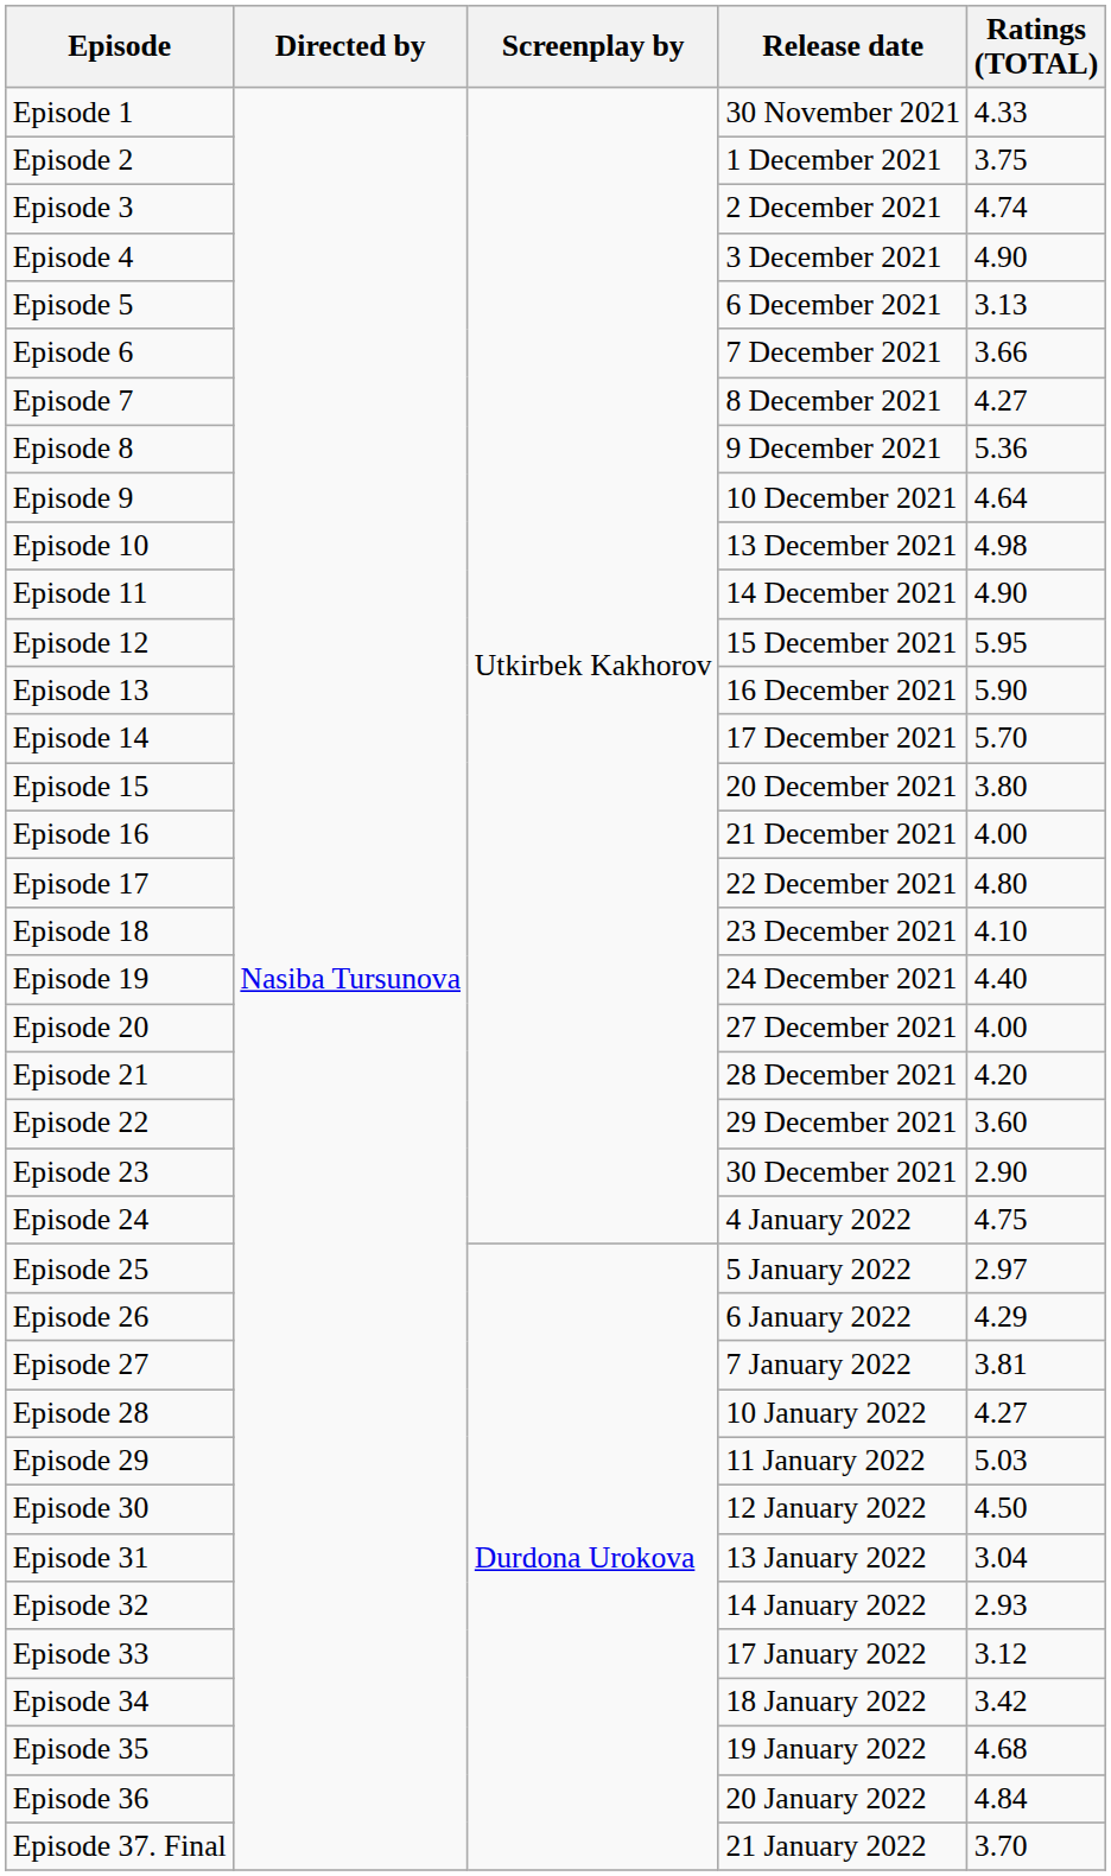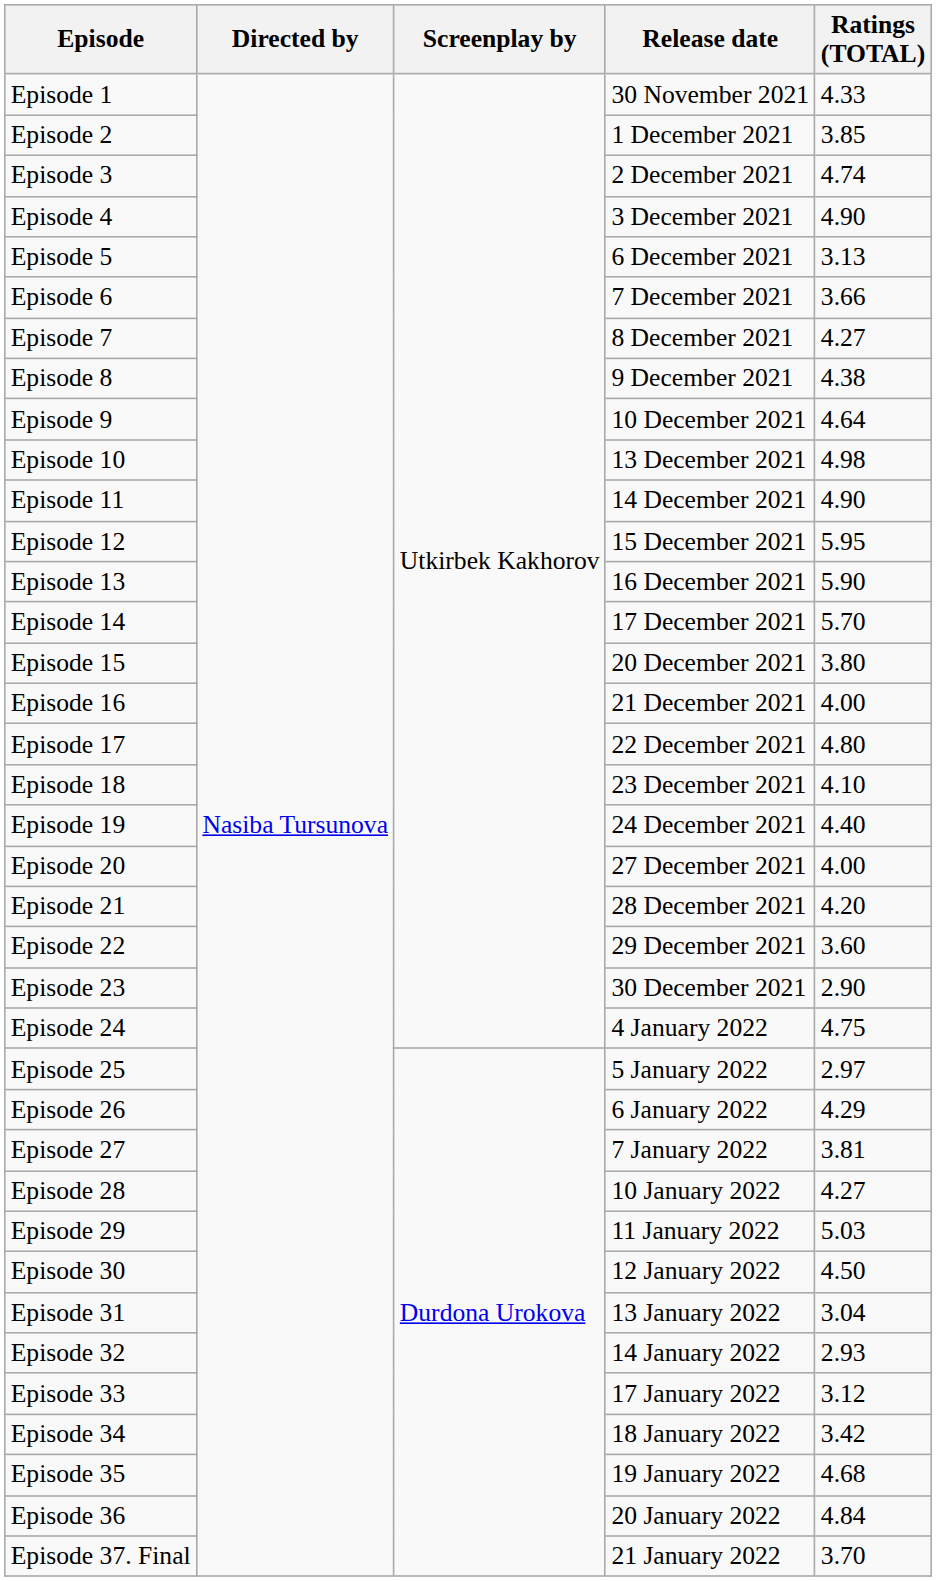 <table class="wikitable">
 <tr>
 <th>Episode</th>
 <th>Directed by</th>
 <th>Screenplay by</th>
 <th>Release date</th>
 <th>Ratings<br>(TOTAL)</th>
 </tr>
 <tr>
 <td>Episode 1</td>
 <td rowspan="37"><a href='#'>Nasiba Tursunova</a></td>
 <td rowspan="24">Utkirbek Kakhorov</td>
 <td>30 November 2021</td>
 <td>4.33</td>
 </tr>
 <tr>
 <td>Episode 2</td>
 <td>1 December 2021</td>
-<td>3.75</td>
+<td>3.85</td>
 </tr>
 <tr>
 <td>Episode 3</td>
 <td>2 December 2021</td>
 <td>4.74</td>
 </tr>
 <tr>
 <td>Episode 4</td>
 <td>3 December 2021</td>
 <td>4.90</td>
 </tr>
 <tr>
 <td>Episode 5</td>
 <td>6 December 2021</td>
 <td>3.13</td>
 </tr>
 <tr>
 <td>Episode 6</td>
 <td>7 December 2021</td>
 <td>3.66</td>
 </tr>
 <tr>
 <td>Episode 7</td>
 <td>8 December 2021</td>
 <td>4.27</td>
 </tr>
 <tr>
 <td>Episode 8</td>
 <td>9 December 2021</td>
-<td>5.36</td>
+<td>4.38</td>
 </tr>
 <tr>
 <td>Episode 9</td>
 <td>10 December 2021</td>
 <td>4.64</td>
 </tr>
 <tr>
 <td>Episode 10</td>
 <td>13 December 2021</td>
 <td>4.98</td>
 </tr>
 <tr>
 <td>Episode 11</td>
 <td>14 December  2021</td>
 <td>4.90</td>
 </tr>
 <tr>
 <td>Episode 12</td>
 <td>15 December 2021</td>
 <td>5.95</td>
 </tr>
 <tr>
 <td>Episode 13</td>
 <td>16 December 2021</td>
 <td>5.90</td>
 </tr>
 <tr>
 <td>Episode 14</td>
 <td>17 December 2021</td>
 <td>5.70</td>
 </tr>
 <tr>
 <td>Episode 15</td>
 <td>20 December 2021</td>
 <td>3.80</td>
 </tr>
 <tr>
 <td>Episode 16</td>
 <td>21 December 2021</td>
 <td>4.00</td>
 </tr>
 <tr>
 <td>Episode 17</td>
 <td>22 December 2021</td>
 <td>4.80</td>
 </tr>
 <tr>
 <td>Episode 18</td>
 <td>23 December 2021</td>
 <td>4.10</td>
 </tr>
 <tr>
 <td>Episode 19</td>
 <td>24 December 2021</td>
 <td>4.40</td>
 </tr>
 <tr>
 <td>Episode 20</td>
 <td>27 December 2021</td>
 <td>4.00</td>
 </tr>
 <tr>
 <td>Episode 21</td>
 <td>28 December 2021</td>
 <td>4.20</td>
 </tr>
 <tr>
 <td>Episode 22</td>
 <td>29 December 2021</td>
 <td>3.60</td>
 </tr>
 <tr>
 <td>Episode 23</td>
 <td>30 December 2021</td>
 <td>2.90</td>
 </tr>
 <tr>
 <td>Episode 24</td>
 <td>4 January 2022</td>
 <td>4.75</td>
 </tr>
 <tr>
 <td>Episode 25</td>
 <td rowspan="13"><a href='#'>Durdona Urokova</a></td>
 <td>5 January 2022</td>
 <td>2.97</td>
 </tr>
 <tr>
 <td>Episode 26</td>
 <td>6 January 2022</td>
 <td>4.29</td>
 </tr>
 <tr>
 <td>Episode 27</td>
 <td>7 January 2022</td>
 <td>3.81</td>
 </tr>
 <tr>
 <td>Episode 28</td>
 <td>10 January 2022</td>
 <td>4.27</td>
 </tr>
 <tr>
 <td>Episode 29</td>
 <td>11 January 2022</td>
 <td>5.03</td>
 </tr>
 <tr>
 <td>Episode 30</td>
 <td>12 January 2022</td>
 <td>4.50</td>
 </tr>
 <tr>
 <td>Episode 31</td>
 <td>13 January 2022</td>
 <td>3.04</td>
 </tr>
 <tr>
 <td>Episode 32</td>
 <td>14 January 2022</td>
 <td>2.93</td>
 </tr>
 <tr>
 <td>Episode 33</td>
 <td>17 January 2022</td>
 <td>3.12</td>
 </tr>
 <tr>
 <td>Episode 34</td>
 <td>18 January 2022</td>
 <td>3.42</td>
 </tr>
 <tr>
 <td>Episode 35</td>
 <td>19 January 2022</td>
 <td>4.68</td>
 </tr>
 <tr>
 <td>Episode 36</td>
 <td>20 January 2022</td>
 <td>4.84</td>
 </tr>
 <tr>
 <td>Episode 37. Final</td>
 <td>21 January 2022</td>
 <td>3.70</td>
 </tr>
 </table>
